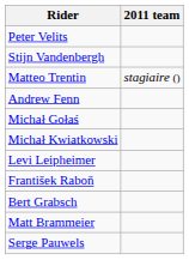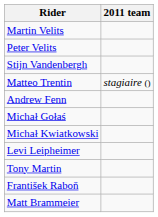 <table class="wikitable">
 <tr>
 <th>Rider</th>
 <th>2011 team</th>
+</tr>
+<tr>
+<td><a href='#'>Martin Velits</a></td>
+<td></td>
 </tr>
 <tr>
 <td><a href='#'>Peter Velits</a></td>
 <td></td>
 </tr>
 <tr>
 <td><a href='#'>Stijn Vandenbergh</a></td>
 <td></td>
 </tr>
 <tr>
 <td><a href='#'>Matteo Trentin</a></td>
 <td><em>stagiaire</em> <small>()</small></td>
 </tr>
 <tr>
 <td><a href='#'>Andrew Fenn</a></td>
 <td></td>
 </tr>
 <tr>
 <td><a href='#'>Michał Gołaś</a></td>
 <td></td>
 </tr>
 <tr>
 <td><a href='#'>Michał Kwiatkowski</a></td>
 <td></td>
 </tr>
 <tr>
 <td><a href='#'>Levi Leipheimer</a></td>
 <td></td>
 </tr>
 <tr>
-<td><a href='#'>František Raboň</a></td>
+<td><a href='#'>Tony Martin</a></td>
 <td></td>
 </tr>
 <tr>
-<td><a href='#'>Bert Grabsch</a></td>
+<td><a href='#'>František Raboň</a></td>
 <td></td>
 </tr>
 <tr>
 <td><a href='#'>Matt Brammeier</a></td>
 <td></td>
 </tr>
-<tr>
-<td><a href='#'>Serge Pauwels</a></td>
-<td></td>
-</tr>
 </table>
